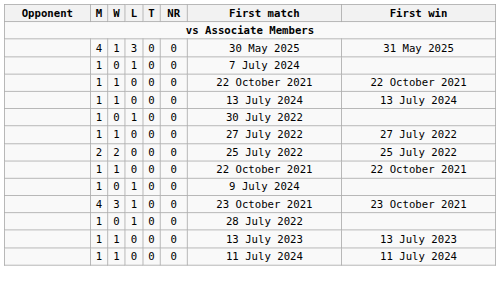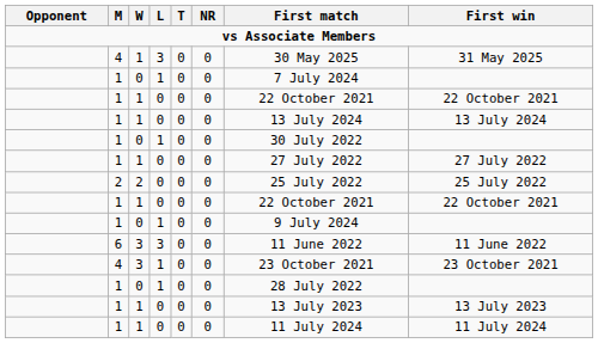 <table class="wikitable" style="text-align: center; width: 600px;">
 <tr>
 <th>Opponent</th>
 <th>M</th>
 <th>W</th>
 <th>L</th>
 <th>T</th>
 <th>NR</th>
 <th>First match</th>
 <th>First win</th>
 </tr>
 <tr>
 <td colspan="8" style="text-align:center;"><strong>vs Associate Members</strong></td>
 </tr>
 <tr>
 <td align=left></td>
 <td>4</td>
 <td>1</td>
 <td>3</td>
 <td>0</td>
 <td>0</td>
 <td>30 May 2025</td>
 <td>31 May 2025</td>
 </tr>
 <tr>
 <td align=left></td>
 <td>1</td>
 <td>0</td>
 <td>1</td>
 <td>0</td>
 <td>0</td>
 <td>7 July 2024</td>
 <td></td>
 </tr>
 <tr>
 <td align=left></td>
 <td>1</td>
 <td>1</td>
 <td>0</td>
 <td>0</td>
 <td>0</td>
 <td>22 October 2021</td>
 <td>22 October 2021</td>
 </tr>
 <tr>
 <td align=left></td>
 <td>1</td>
 <td>1</td>
 <td>0</td>
 <td>0</td>
 <td>0</td>
 <td>13 July 2024</td>
 <td>13 July 2024</td>
 </tr>
 <tr>
 <td align=left></td>
 <td>1</td>
 <td>0</td>
 <td>1</td>
 <td>0</td>
 <td>0</td>
 <td>30 July 2022</td>
 <td></td>
 </tr>
 <tr>
 <td align=left></td>
 <td>1</td>
 <td>1</td>
 <td>0</td>
 <td>0</td>
 <td>0</td>
 <td>27 July 2022</td>
 <td>27 July 2022</td>
 </tr>
 <tr>
 <td align=left></td>
 <td>2</td>
 <td>2</td>
 <td>0</td>
 <td>0</td>
 <td>0</td>
 <td>25 July 2022</td>
 <td>25 July 2022</td>
 </tr>
 <tr>
 <td align=left></td>
 <td>1</td>
 <td>1</td>
 <td>0</td>
 <td>0</td>
 <td>0</td>
 <td>22 October 2021</td>
 <td>22 October 2021</td>
 </tr>
 <tr>
 <td align=left></td>
 <td>1</td>
 <td>0</td>
 <td>1</td>
 <td>0</td>
 <td>0</td>
 <td>9 July 2024</td>
 <td></td>
 </tr>
 <tr>
 <td align=left></td>
+<td>6</td>
+<td>3</td>
+<td>3</td>
+<td>0</td>
+<td>0</td>
+<td>11 June 2022</td>
+<td>11 June 2022</td>
+</tr>
+<tr>
+<td align=left></td>
 <td>4</td>
 <td>3</td>
 <td>1</td>
 <td>0</td>
 <td>0</td>
 <td>23 October 2021</td>
 <td>23 October 2021</td>
 </tr>
 <tr>
 <td align=left></td>
 <td>1</td>
 <td>0</td>
 <td>1</td>
 <td>0</td>
 <td>0</td>
 <td>28 July 2022</td>
 <td></td>
 </tr>
 <tr>
 <td align=left></td>
 <td>1</td>
 <td>1</td>
 <td>0</td>
 <td>0</td>
 <td>0</td>
 <td>13 July 2023</td>
 <td>13 July 2023</td>
 </tr>
 <tr>
 <td align=left></td>
 <td>1</td>
 <td>1</td>
 <td>0</td>
 <td>0</td>
 <td>0</td>
 <td>11 July 2024</td>
 <td>11 July 2024</td>
 </tr>
 </table>
